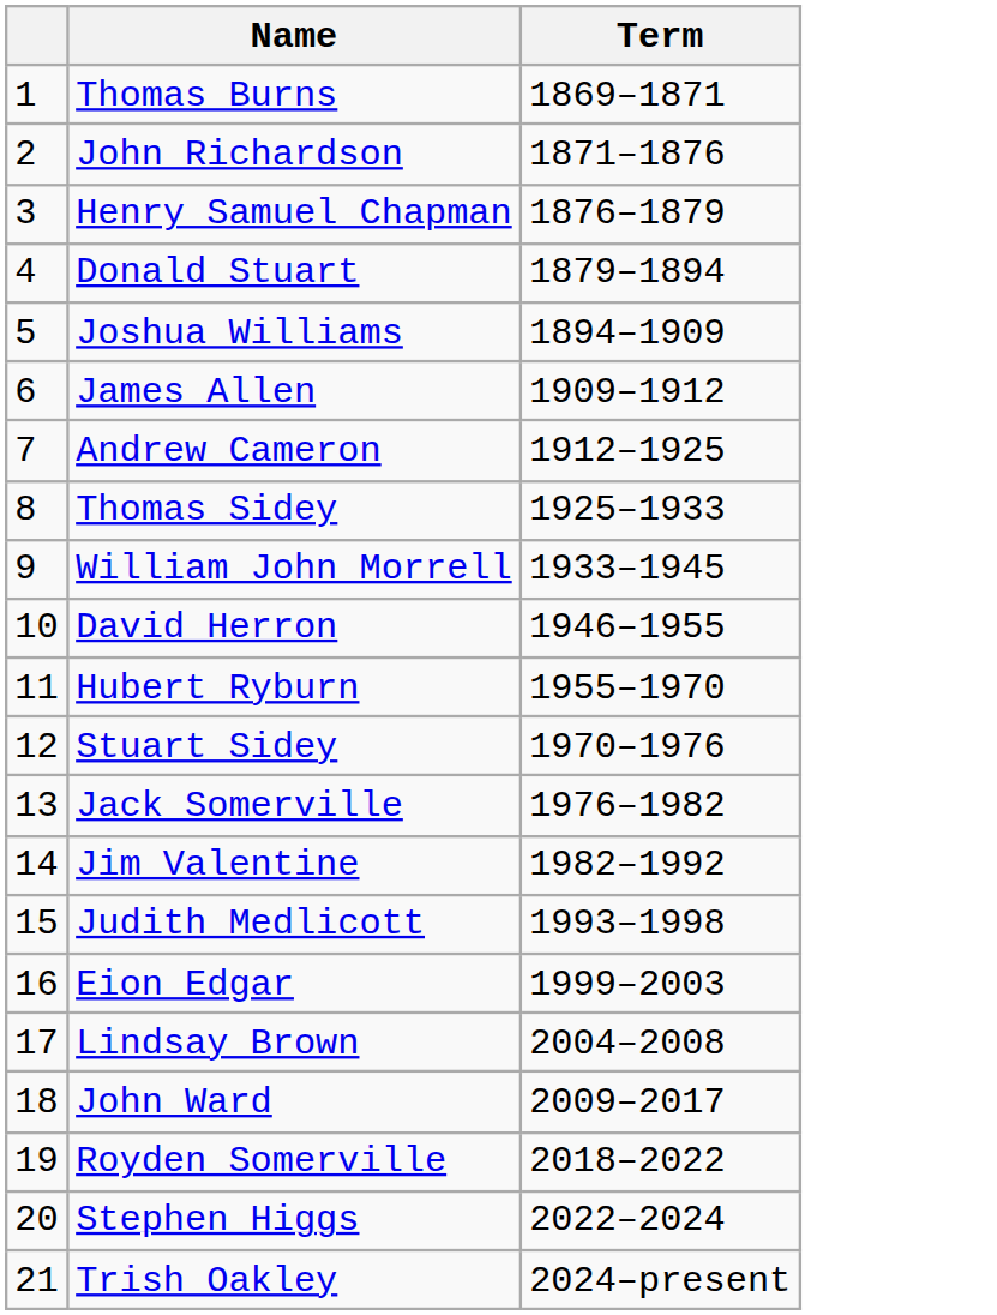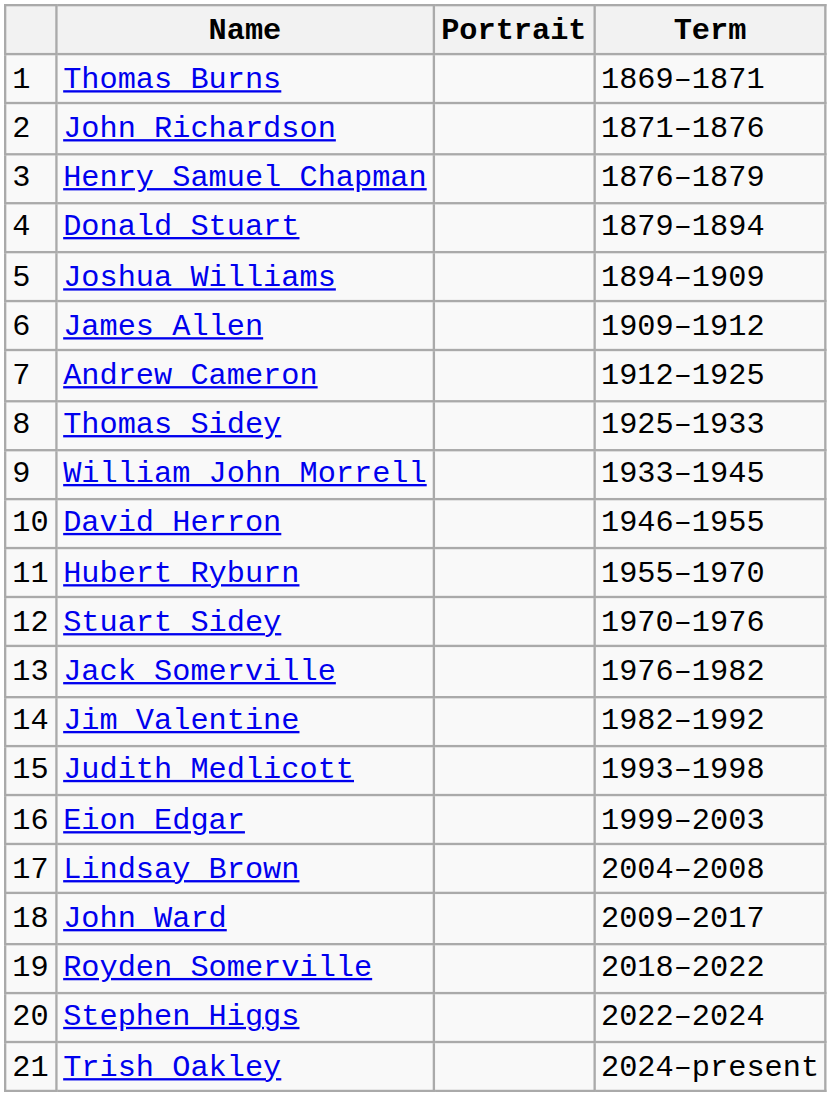 <table class="wikitable">
 <tr>
 <th></th>
 <th>Name</th>
+<th>Portrait</th>
 <th>Term</th>
 </tr>
 <tr>
 <td>1</td>
 <td><a href='#'>Thomas Burns</a></td>
+<td></td>
 <td>1869–1871</td>
 </tr>
 <tr>
 <td>2</td>
 <td><a href='#'>John Richardson</a></td>
+<td></td>
 <td>1871–1876</td>
 </tr>
 <tr>
 <td>3</td>
 <td><a href='#'>Henry Samuel Chapman</a></td>
+<td></td>
 <td>1876–1879</td>
 </tr>
 <tr>
 <td>4</td>
 <td><a href='#'>Donald Stuart</a></td>
+<td></td>
 <td>1879–1894</td>
 </tr>
 <tr>
 <td>5</td>
 <td><a href='#'>Joshua Williams</a></td>
+<td></td>
 <td>1894–1909</td>
 </tr>
 <tr>
 <td>6</td>
 <td><a href='#'>James Allen</a></td>
+<td></td>
 <td>1909–1912</td>
 </tr>
 <tr>
 <td>7</td>
 <td><a href='#'>Andrew Cameron</a></td>
+<td></td>
 <td>1912–1925</td>
 </tr>
 <tr>
 <td>8</td>
 <td><a href='#'>Thomas Sidey</a></td>
+<td></td>
 <td>1925–1933</td>
 </tr>
 <tr>
 <td>9</td>
 <td><a href='#'>William John Morrell</a></td>
+<td></td>
 <td>1933–1945</td>
 </tr>
 <tr>
 <td>10</td>
 <td><a href='#'>David Herron</a></td>
+<td></td>
 <td>1946–1955</td>
 </tr>
 <tr>
 <td>11</td>
 <td><a href='#'>Hubert Ryburn</a></td>
+<td></td>
 <td>1955–1970</td>
 </tr>
 <tr>
 <td>12</td>
 <td><a href='#'>Stuart Sidey</a></td>
+<td></td>
 <td>1970–1976</td>
 </tr>
 <tr>
 <td>13</td>
 <td><a href='#'>Jack Somerville</a></td>
+<td></td>
 <td>1976–1982</td>
 </tr>
 <tr>
 <td>14</td>
 <td><a href='#'>Jim Valentine</a></td>
+<td></td>
 <td>1982–1992</td>
 </tr>
 <tr>
 <td>15</td>
 <td><a href='#'>Judith Medlicott</a></td>
+<td></td>
 <td>1993–1998</td>
 </tr>
 <tr>
 <td>16</td>
 <td><a href='#'>Eion Edgar</a></td>
+<td></td>
 <td>1999–2003</td>
 </tr>
 <tr>
 <td>17</td>
 <td><a href='#'>Lindsay Brown</a></td>
+<td></td>
 <td>2004–2008</td>
 </tr>
 <tr>
 <td>18</td>
 <td><a href='#'>John Ward</a></td>
+<td></td>
 <td>2009–2017</td>
 </tr>
 <tr>
 <td>19</td>
 <td><a href='#'>Royden Somerville</a></td>
+<td></td>
 <td>2018–2022</td>
 </tr>
 <tr>
 <td>20</td>
 <td><a href='#'>Stephen Higgs</a></td>
+<td></td>
 <td>2022–2024</td>
 </tr>
 <tr>
 <td>21</td>
 <td><a href='#'>Trish Oakley</a></td>
+<td></td>
 <td>2024–present</td>
 </tr>
 </table>
